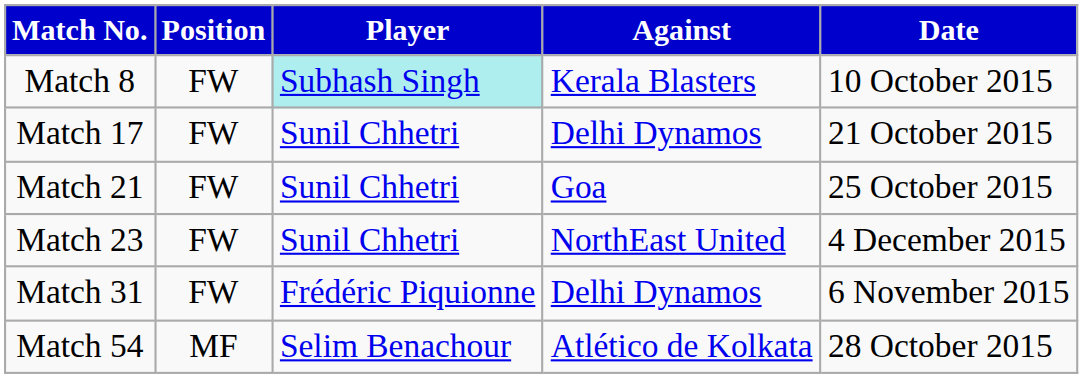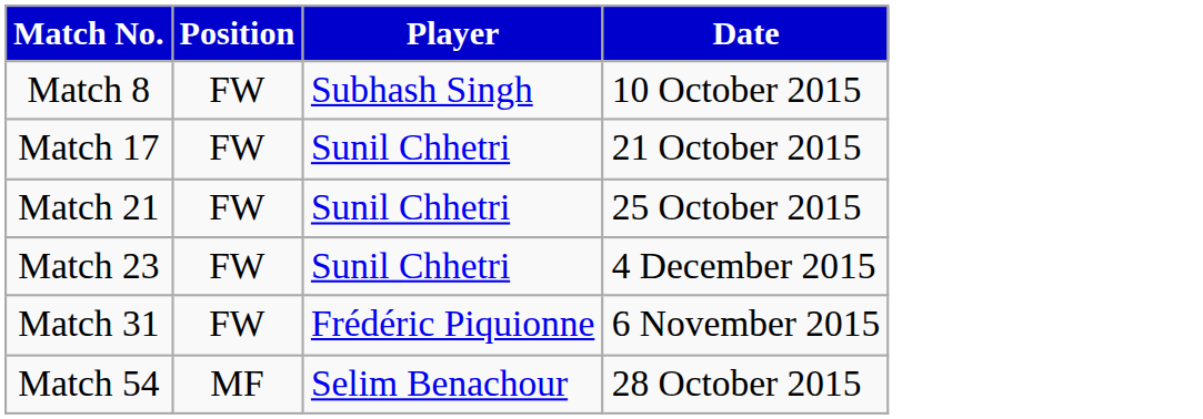 <table class="wikitable" style="text-align:center font-size">
 <tr>
 <th style="background:#0000CD; color:white; font-size:90%">Match No.</th>
 <th style="background:#0000CD; color:white; font-size:90%">Position</th>
 <th style="background:#0000CD; color:white; font-size:90%">Player</th>
-<th style="background:#0000CD; color:white; font-size:90%">Against</th>
 <th style="background:#0000CD; color:white; font-size:90%">Date</th>
 </tr>
 <tr>
 <td align="center">Match 8</td>
 <td align="center">FW</td>
-<td align="left" style="background: paleturquoise;"> <a href='#'>Subhash Singh</a></td>
-<td align="left"><a href='#'>Kerala Blasters</a></td>
+<td align="left"> <a href='#'>Subhash Singh</a></td>
 <td>10 October 2015</td>
 </tr>
 <tr>
 <td align="center">Match 17</td>
 <td align="center">FW</td>
 <td align="left"> <a href='#'>Sunil Chhetri</a></td>
-<td align="left"><a href='#'>Delhi Dynamos</a></td>
 <td>21 October 2015</td>
 </tr>
 <tr>
 <td align="center">Match 21</td>
 <td align="center">FW</td>
 <td align="left"> <a href='#'>Sunil Chhetri</a></td>
-<td align="left"><a href='#'>Goa</a></td>
 <td>25 October 2015</td>
 </tr>
 <tr>
 <td align="center">Match 23</td>
 <td align="center">FW</td>
 <td align="left"> <a href='#'>Sunil Chhetri</a></td>
-<td align="left"><a href='#'>NorthEast United</a></td>
 <td>4 December 2015</td>
 </tr>
 <tr>
 <td align="center">Match 31</td>
 <td align="center">FW</td>
 <td align="left"> <a href='#'>Frédéric Piquionne</a></td>
-<td align="left"><a href='#'>Delhi Dynamos</a></td>
 <td>6 November 2015</td>
 </tr>
 <tr>
 <td align="center">Match 54</td>
 <td align="center">MF</td>
 <td align="left"> <a href='#'>Selim Benachour</a></td>
-<td align="left"><a href='#'>Atlético de Kolkata</a></td>
 <td>28 October 2015</td>
 </tr>
 </table>
